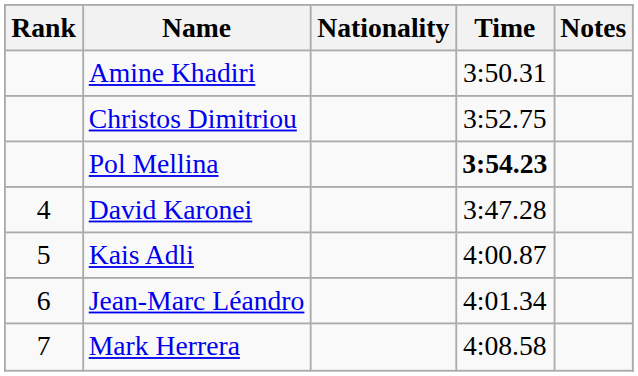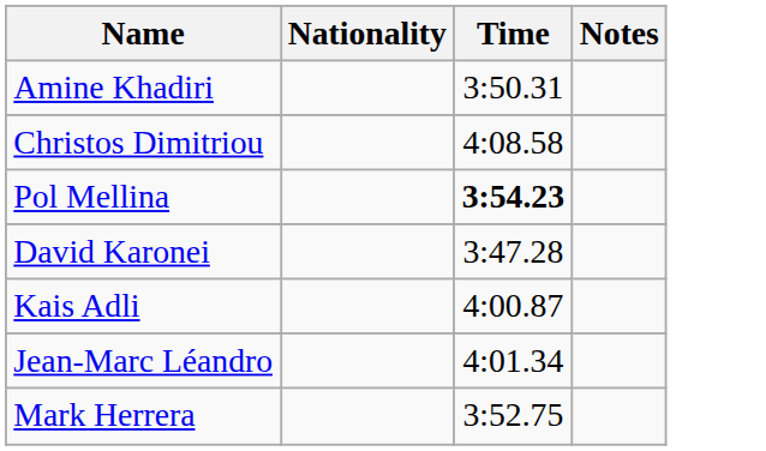 <table class="wikitable sortable" style="text-align:center; font-size:95%">
 <tr>
-<th>Rank</th>
 <th>Name</th>
 <th>Nationality</th>
 <th>Time</th>
 <th>Notes</th>
 </tr>
 <tr>
-<td></td>
 <td align=left><a href='#'>Amine Khadiri</a></td>
 <td align=left></td>
 <td>3:50.31</td>
 <td></td>
 </tr>
 <tr>
-<td></td>
 <td align=left><a href='#'>Christos Dimitriou</a></td>
 <td align=left></td>
-<td>3:52.75</td>
+<td>4:08.58</td>
 <td></td>
 </tr>
 <tr>
-<td></td>
 <td align=left><a href='#'>Pol Mellina</a></td>
 <td align=left></td>
 <td><strong>3:54.23</strong></td>
 <td></td>
 </tr>
 <tr>
-<td>4</td>
 <td align=left><a href='#'>David Karonei</a></td>
 <td align=left></td>
 <td>3:47.28</td>
 <td></td>
 </tr>
 <tr>
-<td>5</td>
 <td align=left><a href='#'>Kais Adli</a></td>
 <td align=left></td>
 <td>4:00.87</td>
 <td></td>
 </tr>
 <tr>
-<td>6</td>
 <td align=left><a href='#'>Jean-Marc Léandro</a></td>
 <td align=left></td>
 <td>4:01.34</td>
 <td></td>
 </tr>
 <tr>
-<td>7</td>
 <td align=left><a href='#'>Mark Herrera</a></td>
 <td align=left></td>
-<td>4:08.58</td>
+<td>3:52.75</td>
 <td></td>
 </tr>
 </table>
